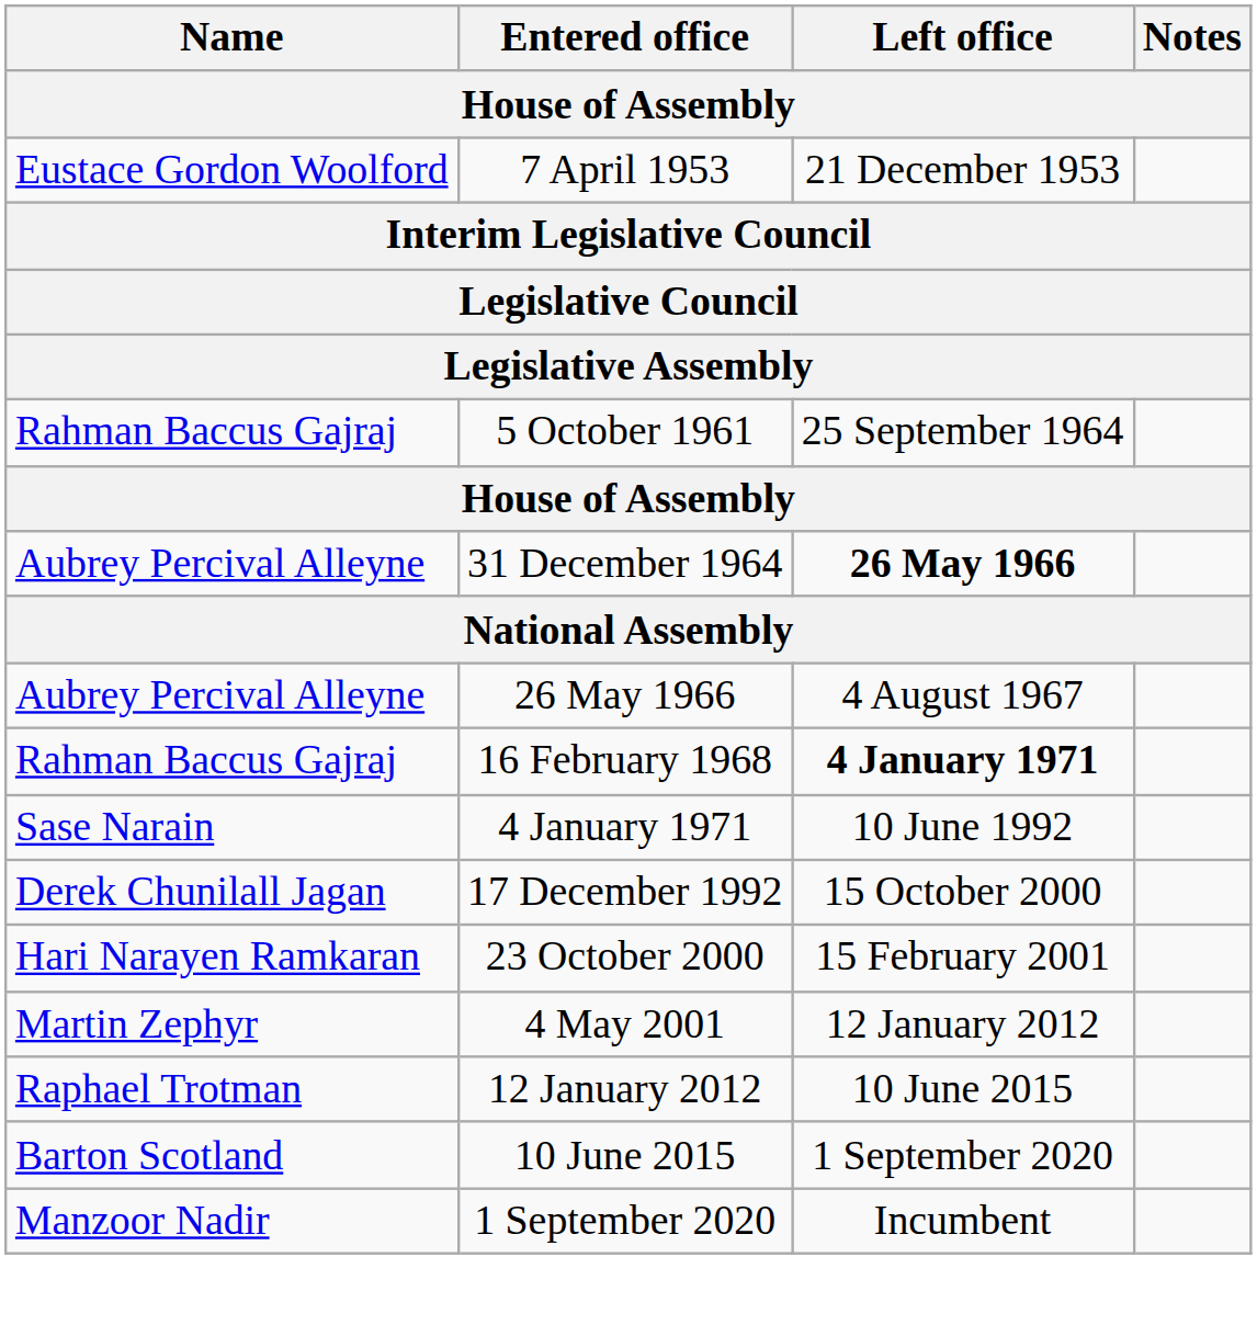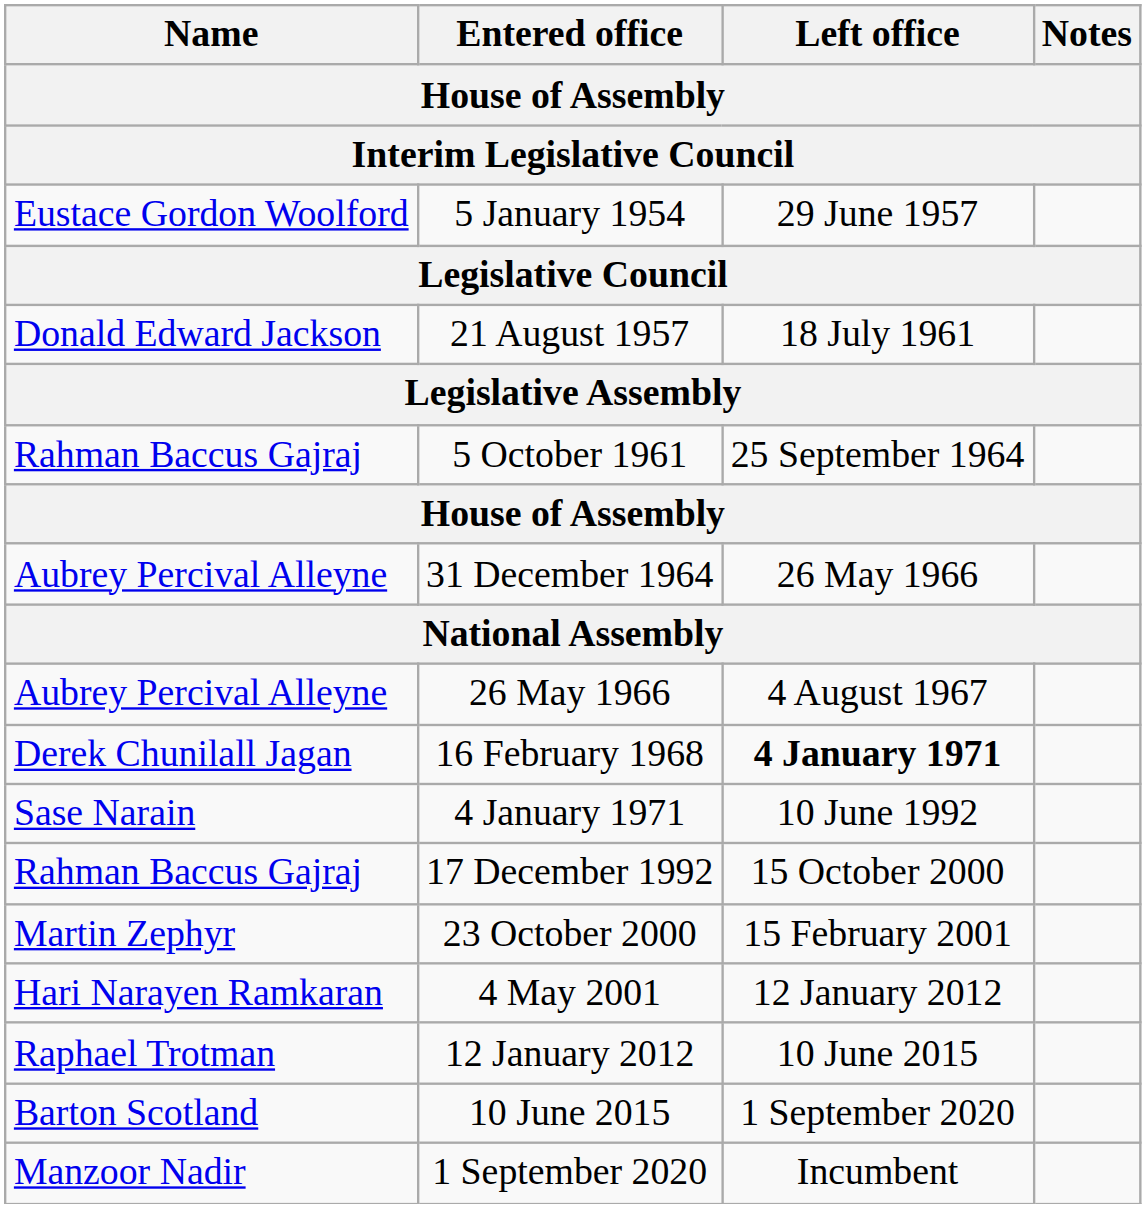 <table class=wikitable style=text-align:center>
 <tr>
 <th>Name</th>
 <th>Entered office</th>
 <th>Left office</th>
 <th>Notes</th>
 </tr>
 <tr>
 <th colspan=4>House of Assembly</th>
 </tr>
 <tr>
+<th colspan=4>Interim Legislative Council</th>
+</tr>
+<tr>
 <td align=left><a href='#'>Eustace Gordon Woolford</a></td>
-<td>7 April 1953</td>
-<td>21 December 1953</td>
+<td>5 January 1954</td>
+<td>29 June 1957</td>
 <td></td>
 </tr>
 <tr>
-<th colspan=4>Interim Legislative Council</th>
+<th colspan=4>Legislative Council</th>
 </tr>
 <tr>
-<th colspan=4>Legislative Council</th>
+<td align=left><a href='#'>Donald Edward Jackson</a></td>
+<td>21 August 1957</td>
+<td>18 July 1961</td>
+<td></td>
 </tr>
 <tr>
 <th colspan=4>Legislative Assembly</th>
 </tr>
 <tr>
 <td align=left><a href='#'>Rahman Baccus Gajraj</a></td>
 <td>5 October 1961</td>
 <td>25 September 1964</td>
 <td></td>
 </tr>
 <tr>
 <th colspan=4>House of Assembly</th>
 </tr>
 <tr>
 <td align=left><a href='#'>Aubrey Percival Alleyne</a></td>
 <td>31 December 1964</td>
-<td><strong>26 May 1966</strong></td>
+<td>26 May 1966</td>
 <td></td>
 </tr>
 <tr>
 <th colspan=4>National Assembly</th>
 </tr>
 <tr>
 <td align=left><a href='#'>Aubrey Percival Alleyne</a></td>
 <td>26 May 1966</td>
 <td>4 August 1967</td>
 <td></td>
 </tr>
 <tr>
-<td align=left><a href='#'>Rahman Baccus Gajraj</a></td>
+<td align=left><a href='#'>Derek Chunilall Jagan</a></td>
 <td>16 February 1968</td>
 <td><strong>4 January 1971</strong></td>
 <td></td>
 </tr>
 <tr>
 <td align=left><a href='#'>Sase Narain</a></td>
 <td>4 January 1971</td>
 <td>10 June 1992</td>
 <td></td>
 </tr>
 <tr>
-<td align=left><a href='#'>Derek Chunilall Jagan</a></td>
+<td align=left><a href='#'>Rahman Baccus Gajraj</a></td>
 <td>17 December 1992</td>
 <td>15 October 2000</td>
 <td></td>
 </tr>
 <tr>
-<td align=left><a href='#'>Hari Narayen Ramkaran</a></td>
+<td align=left><a href='#'>Martin Zephyr</a></td>
 <td>23 October 2000</td>
 <td>15 February 2001</td>
 <td></td>
 </tr>
 <tr>
-<td align=left><a href='#'>Martin Zephyr</a></td>
+<td align=left><a href='#'>Hari Narayen Ramkaran</a></td>
 <td>4 May 2001</td>
 <td>12 January 2012</td>
 <td></td>
 </tr>
 <tr>
 <td align=left><a href='#'>Raphael Trotman</a></td>
 <td>12 January 2012</td>
 <td>10 June 2015</td>
 <td></td>
 </tr>
 <tr>
 <td align=left><a href='#'>Barton Scotland</a></td>
 <td>10 June 2015</td>
 <td>1 September 2020</td>
 <td></td>
 </tr>
 <tr>
 <td align=left><a href='#'>Manzoor Nadir</a></td>
 <td>1 September 2020</td>
 <td>Incumbent</td>
 <td></td>
 </tr>
 </table>
